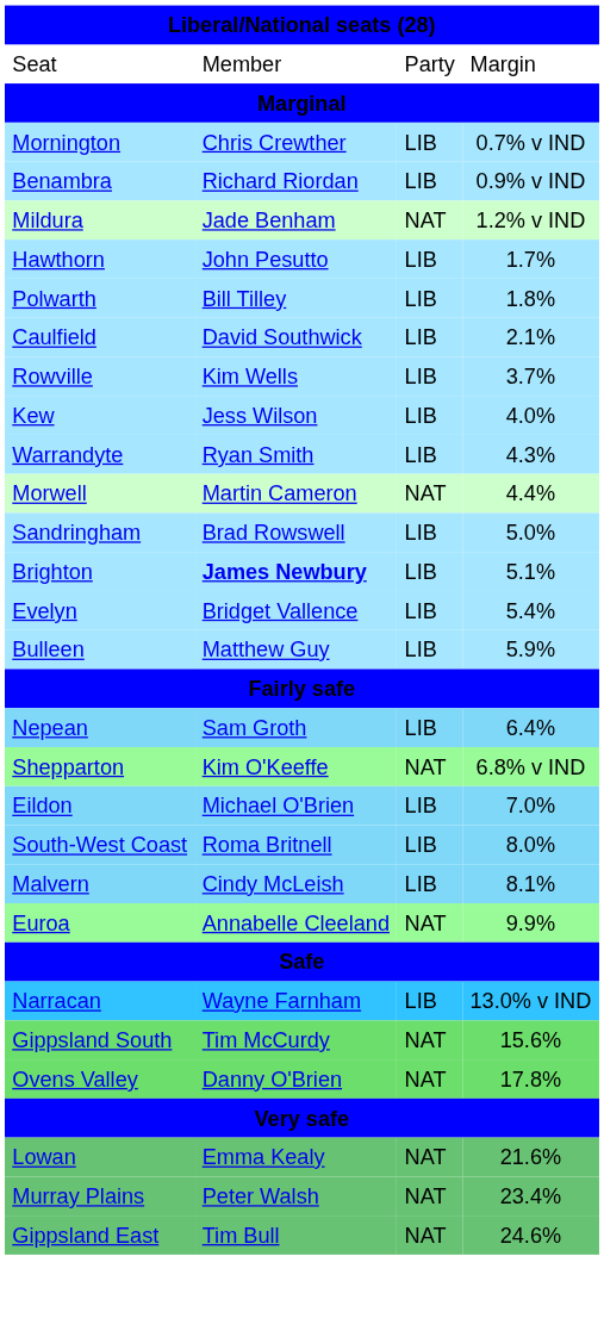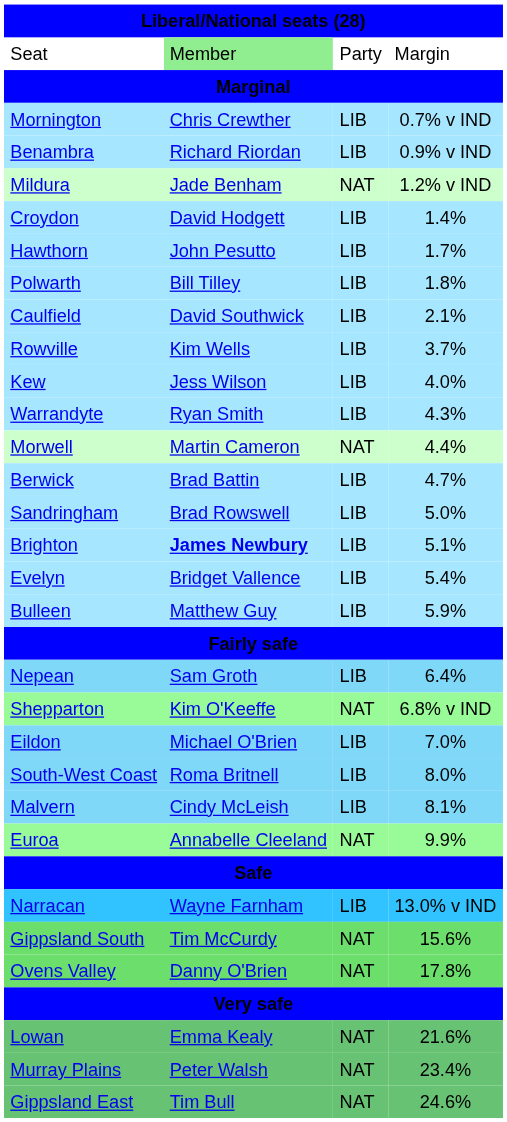 <table class="wiktable "toccolours" cellpadding="5" cellspacing="0" style="float:left; margin-right:.5em; margin-top:.4em; font-size:90%">
 <tr>
 <td colspan="4"  style="text-align:center; background:blue;"><span><strong>Liberal/National seats (28)</strong></span></td>
 </tr>
 <tr>
 <td>Seat</td>
-<td>Member</td>
+<td style="background: lightgreen;">Member</td>
 <td>Party</td>
 <td>Margin</td>
 </tr>
 <tr>
 <td colspan="4"  style="text-align:center; background:blue;"><span><strong>Marginal</strong></span></td>
 </tr>
 <tr>
 <td style="text-align:left; background:#a6e7ff;"><a href='#'>Mornington</a></td>
 <td style="text-align:left; background:#a6e7ff;"><a href='#'>Chris Crewther</a></td>
 <td style="text-align:left; background:#a6e7ff;">LIB</td>
 <td style="text-align:center; background:#a6e7ff;">0.7% v IND</td>
 </tr>
 <tr>
 <td style="text-align:left; background:#a6e7ff;"><a href='#'>Benambra</a></td>
 <td style="text-align:left; background:#a6e7ff;"><a href='#'>Richard Riordan</a></td>
 <td style="text-align:left; background:#a6e7ff;">LIB</td>
 <td style="text-align:center; background:#a6e7ff;">0.9% v IND</td>
 </tr>
 <tr>
 <td style="text-align:left; background:#CCFFCC;"><a href='#'>Mildura</a></td>
 <td style="text-align:left; background:#CCFFCC;"><a href='#'>Jade Benham</a></td>
 <td style="text-align:left; background:#CCFFCC;">NAT</td>
 <td style="text-align:center; background:#CCFFCC;">1.2% v IND</td>
+</tr>
+<tr>
+<td style="text-align:left; background:#a6e7ff;"><a href='#'>Croydon</a></td>
+<td style="text-align:left; background:#a6e7ff;"><a href='#'>David Hodgett</a></td>
+<td style="text-align:left; background:#a6e7ff;">LIB</td>
+<td style="text-align:center; background:#a6e7ff;">1.4%</td>
 </tr>
 <tr>
 <td style="text-align:left; background:#a6e7ff;"><a href='#'>Hawthorn</a></td>
 <td style="text-align:left; background:#a6e7ff;"><a href='#'>John Pesutto</a></td>
 <td style="text-align:left; background:#a6e7ff;">LIB</td>
 <td style="text-align:center; background:#a6e7ff;">1.7%</td>
 </tr>
 <tr>
 <td style="text-align:left; background:#a6e7ff;"><a href='#'>Polwarth</a></td>
 <td style="text-align:left; background:#a6e7ff;"><a href='#'>Bill Tilley</a></td>
 <td style="text-align:left; background:#a6e7ff;">LIB</td>
 <td style="text-align:center; background:#a6e7ff;">1.8%</td>
 </tr>
 <tr>
 <td style="text-align:left; background:#a6e7ff;"><a href='#'>Caulfield</a></td>
 <td style="text-align:left; background:#a6e7ff;"><a href='#'>David Southwick</a></td>
 <td style="text-align:left; background:#a6e7ff;">LIB</td>
 <td style="text-align:center; background:#a6e7ff;">2.1%</td>
 </tr>
 <tr>
 <td style="text-align:left; background:#a6e7ff;"><a href='#'>Rowville</a></td>
 <td style="text-align:left; background:#a6e7ff;"><a href='#'>Kim Wells</a></td>
 <td style="text-align:left; background:#a6e7ff;">LIB</td>
 <td style="text-align:center; background:#a6e7ff;">3.7%</td>
 </tr>
 <tr>
 <td style="text-align:left; background:#a6e7ff;"><a href='#'>Kew</a></td>
 <td style="text-align:left; background:#a6e7ff;"><a href='#'>Jess Wilson</a></td>
 <td style="text-align:left; background:#a6e7ff;">LIB</td>
 <td style="text-align:center; background:#a6e7ff;">4.0%</td>
 </tr>
 <tr>
 <td style="text-align:left; background:#a6e7ff;"><a href='#'>Warrandyte</a></td>
 <td style="text-align:left; background:#a6e7ff;"><a href='#'>Ryan Smith</a></td>
 <td style="text-align:left; background:#a6e7ff;">LIB</td>
 <td style="text-align:center; background:#a6e7ff;">4.3%</td>
 </tr>
 <tr>
 <td style="text-align:left; background:#CCFFCC;"><a href='#'>Morwell</a></td>
 <td style="text-align:left; background:#CCFFCC;"><a href='#'>Martin Cameron</a></td>
 <td style="text-align:left; background:#CCFFCC;">NAT</td>
 <td style="text-align:center; background:#CCFFCC;">4.4%</td>
+</tr>
+<tr>
+<td style="text-align:left; background:#a6e7ff;"><a href='#'>Berwick</a></td>
+<td style="text-align:left; background:#a6e7ff;"><a href='#'>Brad Battin</a></td>
+<td style="text-align:left; background:#a6e7ff;">LIB</td>
+<td style="text-align:center; background:#a6e7ff;">4.7%</td>
 </tr>
 <tr>
 <td style="text-align:left; background:#a6e7ff;"><a href='#'>Sandringham</a></td>
 <td style="text-align:left; background:#a6e7ff;"><a href='#'>Brad Rowswell</a></td>
 <td style="text-align:left; background:#a6e7ff;">LIB</td>
 <td style="text-align:center; background:#a6e7ff;">5.0%</td>
 </tr>
 <tr>
 <td style="text-align:left; background:#a6e7ff;"><a href='#'>Brighton</a></td>
 <td style="text-align:left; background:#a6e7ff;"><strong><a href='#'>James Newbury</a></strong></td>
 <td style="text-align:left; background:#a6e7ff;">LIB</td>
 <td style="text-align:center; background:#a6e7ff;">5.1%</td>
 </tr>
 <tr>
 <td style="text-align:left; background:#a6e7ff;"><a href='#'>Evelyn</a></td>
 <td style="text-align:left; background:#a6e7ff;"><a href='#'>Bridget Vallence</a></td>
 <td style="text-align:left; background:#a6e7ff;">LIB</td>
 <td style="text-align:center; background:#a6e7ff;">5.4%</td>
 </tr>
 <tr>
 <td style="text-align:left; background:#a6e7ff;"><a href='#'>Bulleen</a></td>
 <td style="text-align:left; background:#a6e7ff;"><a href='#'>Matthew Guy</a></td>
 <td style="text-align:left; background:#a6e7ff;">LIB</td>
 <td style="text-align:center; background:#a6e7ff;">5.9%</td>
 </tr>
 <tr>
 <td colspan="4"  style="text-align:center; background:blue;"><span><strong>Fairly safe</strong></span></td>
 </tr>
 <tr>
 <td style="text-align:left; background:#80d8f9;"><a href='#'>Nepean</a></td>
 <td style="text-align:left; background:#80d8f9;"><a href='#'>Sam Groth</a></td>
 <td style="text-align:left; background:#80d8f9;">LIB</td>
 <td style="text-align:center; background:#80d8f9;">6.4%</td>
 </tr>
 <tr>
 <td style="text-align:left; background:#98FB98;"><a href='#'>Shepparton</a></td>
 <td style="text-align:left; background:#98FB98;"><a href='#'>Kim O'Keeffe</a></td>
 <td style="text-align:left; background:#98FB98;">NAT</td>
 <td style="text-align:center; background:#98FB98;">6.8% v IND</td>
 </tr>
 <tr>
 <td style="text-align:left; background:#80d8f9;"><a href='#'>Eildon</a></td>
 <td style="text-align:left; background:#80d8f9;"><a href='#'>Michael O'Brien</a></td>
 <td style="text-align:left; background:#80d8f9;">LIB</td>
 <td style="text-align:center; background:#80d8f9;">7.0%</td>
 </tr>
 <tr>
 <td style="text-align:left; background:#80d8f9;"><a href='#'>South-West Coast</a></td>
 <td style="text-align:left; background:#80d8f9;"><a href='#'>Roma Britnell</a></td>
 <td style="text-align:left; background:#80d8f9;">LIB</td>
 <td style="text-align:center; background:#80d8f9;">8.0%</td>
 </tr>
 <tr>
 <td style="text-align:left; background:#80d8f9;"><a href='#'>Malvern</a></td>
 <td style="text-align:left; background:#80d8f9;"><a href='#'>Cindy McLeish</a></td>
 <td style="text-align:left; background:#80d8f9;">LIB</td>
 <td style="text-align:center; background:#80d8f9;">8.1%</td>
 </tr>
 <tr>
 <td style="text-align:left; background:#98FB98;"><a href='#'>Euroa</a></td>
 <td style="text-align:left; background:#98FB98;"><a href='#'>Annabelle Cleeland</a></td>
 <td style="text-align:left; background:#98FB98;">NAT</td>
 <td style="text-align:center; background:#98FB98;">9.9%</td>
 </tr>
 <tr>
 <td colspan="4"  style="text-align:center; background:blue;"><span><strong>Safe</strong></span></td>
 </tr>
 <tr>
 <td style="text-align:left; background:#31C3FF;"><a href='#'>Narracan</a></td>
 <td style="text-align:left; background:#31C3FF;"><a href='#'>Wayne Farnham</a></td>
 <td style="text-align:left; background:#31C3FF;">LIB</td>
 <td style="text-align:center; background:#31C3FF;">13.0% v IND</td>
 </tr>
 <tr>
 <td style="text-align:left; background:#6cde6c;"><a href='#'>Gippsland South</a></td>
 <td style="text-align:left; background:#6cde6c;"><a href='#'>Tim McCurdy</a></td>
 <td style="text-align:left; background:#6cde6c;">NAT</td>
 <td style="text-align:center; background:#6cde6c;">15.6%</td>
 </tr>
 <tr>
 <td style="text-align:left; background:#6cde6c;"><a href='#'>Ovens Valley</a></td>
 <td style="text-align:left; background:#6cde6c;"><a href='#'>Danny O'Brien</a></td>
 <td style="text-align:left; background:#6cde6c;">NAT</td>
 <td style="text-align:center; background:#6cde6c;">17.8%</td>
 </tr>
 <tr>
 <td colspan="4"  style="text-align:center; background:blue;"><span><strong>Very safe</strong></span></td>
 </tr>
 <tr>
 <td style="text-align:left; background:#68c274;"><a href='#'>Lowan</a></td>
 <td style="text-align:left; background:#68c274;"><a href='#'>Emma Kealy</a></td>
 <td style="text-align:left; background:#68c274;">NAT</td>
 <td style="text-align:center; background:#68c274;">21.6%</td>
 </tr>
 <tr>
 <td style="text-align:left; background:#68c274;"><a href='#'>Murray Plains</a></td>
 <td style="text-align:left; background:#68c274;"><a href='#'>Peter Walsh</a></td>
 <td style="text-align:left; background:#68c274;">NAT</td>
 <td style="text-align:center; background:#68c274;">23.4%</td>
 </tr>
 <tr>
 <td style="text-align:left; background:#68c274;"><a href='#'>Gippsland East</a></td>
 <td style="text-align:left; background:#68c274;"><a href='#'>Tim Bull</a></td>
 <td style="text-align:left; background:#68c274;">NAT</td>
 <td style="text-align:center; background:#68c274;">24.6%</td>
 </tr>
 <tr>
 </tr>
 </table>
